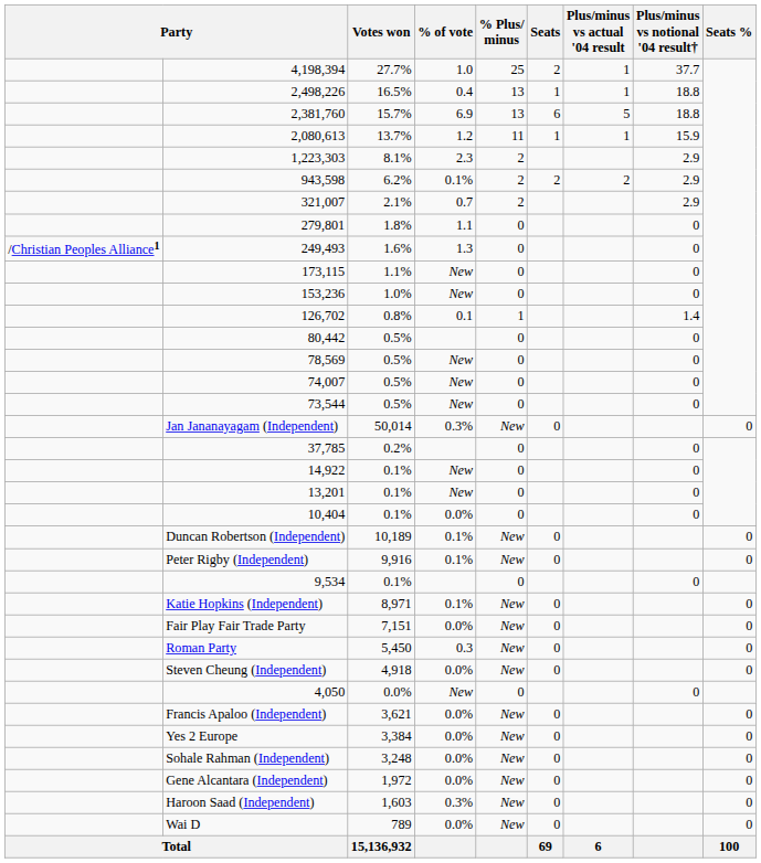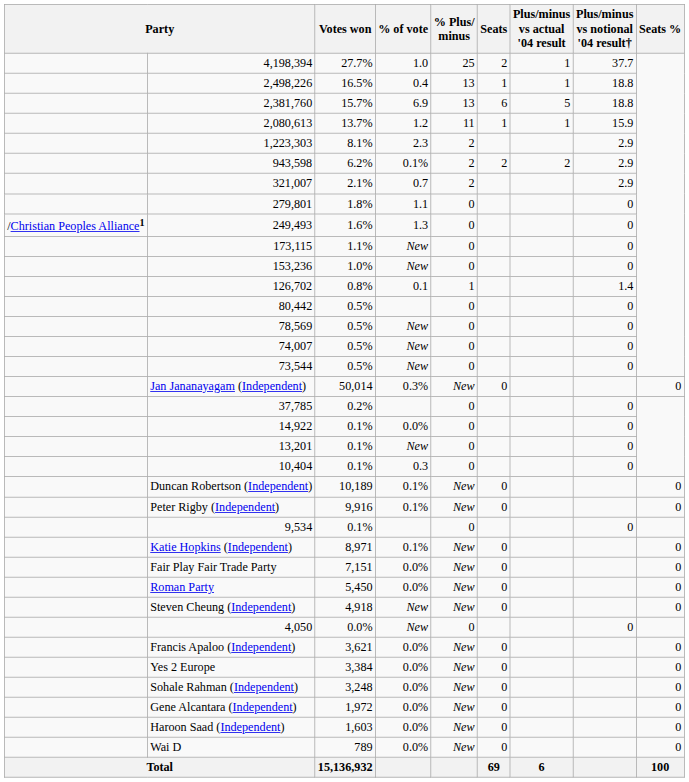 <table class="wikitable sortable" style="font-size:95%">
 <tr>
 <th colspan="2">Party</th>
 <th>Votes won</th>
 <th>% of vote</th>
 <th>% Plus/<br>minus</th>
 <th>Seats</th>
 <th>Plus/minus <br> vs actual <br> '04 result</th>
 <th>Plus/minus <br> vs notional <br> '04 result†</th>
 <th>Seats %</th>
 </tr>
 <tr style="text-align:right;">
 <td></td>
 <td>4,198,394</td>
 <td>27.7%</td>
 <td> 1.0</td>
 <td>25</td>
 <td> 2</td>
 <td> 1</td>
 <td>37.7</td>
 </tr>
 <tr style="text-align:right;">
 <td></td>
 <td>2,498,226</td>
 <td>16.5%</td>
 <td> 0.4</td>
 <td>13</td>
 <td> 1</td>
 <td> 1</td>
 <td>18.8</td>
 </tr>
 <tr style="text-align:right;">
 <td></td>
 <td>2,381,760</td>
 <td>15.7%</td>
 <td> 6.9</td>
 <td>13</td>
 <td> 6</td>
 <td> 5</td>
 <td>18.8</td>
 </tr>
 <tr style="text-align:right;">
 <td></td>
 <td>2,080,613</td>
 <td>13.7%</td>
 <td> 1.2</td>
 <td>11</td>
 <td> 1</td>
 <td> 1</td>
 <td>15.9</td>
 </tr>
 <tr style="text-align:right;">
 <td></td>
 <td>1,223,303</td>
 <td>8.1%</td>
 <td> 2.3</td>
 <td>2</td>
 <td></td>
 <td></td>
 <td>2.9</td>
 </tr>
 <tr style="text-align:right;">
 <td></td>
 <td>943,598</td>
 <td>6.2%</td>
 <td>0.1%</td>
 <td>2</td>
 <td> 2</td>
 <td> 2</td>
 <td>2.9</td>
 </tr>
 <tr style="text-align:right;">
 <td></td>
 <td>321,007</td>
 <td>2.1%</td>
 <td> 0.7</td>
 <td>2</td>
 <td></td>
 <td></td>
 <td>2.9</td>
 </tr>
 <tr style="text-align:right;">
 <td></td>
 <td>279,801</td>
 <td>1.8%</td>
 <td> 1.1</td>
 <td>0</td>
 <td></td>
 <td></td>
 <td>0</td>
 </tr>
 <tr style="text-align:right;">
 <td>/<a href='#'>Christian Peoples Alliance</a><sup><strong>1</strong></sup></td>
 <td>249,493</td>
 <td>1.6%</td>
 <td> 1.3</td>
 <td>0</td>
 <td></td>
 <td></td>
 <td>0</td>
 </tr>
 <tr style="text-align:right;">
 <td></td>
 <td>173,115</td>
 <td>1.1%</td>
 <td><em>New</em></td>
 <td>0</td>
 <td></td>
 <td></td>
 <td>0</td>
 </tr>
 <tr style="text-align:right;">
 <td></td>
 <td>153,236</td>
 <td>1.0%</td>
 <td><em>New</em></td>
 <td>0</td>
 <td></td>
 <td></td>
 <td>0</td>
 </tr>
 <tr style="text-align:right;">
 <td></td>
 <td>126,702</td>
 <td>0.8%</td>
 <td> 0.1</td>
 <td>1</td>
 <td></td>
 <td></td>
 <td>1.4</td>
 </tr>
 <tr style="text-align:right;">
 <td></td>
 <td>80,442</td>
 <td>0.5%</td>
 <td></td>
 <td>0</td>
 <td></td>
 <td></td>
 <td>0</td>
 </tr>
 <tr style="text-align:right;">
 <td></td>
 <td>78,569</td>
 <td>0.5%</td>
 <td><em>New</em></td>
 <td>0</td>
 <td></td>
 <td></td>
 <td>0</td>
 </tr>
 <tr style="text-align:right;">
 <td></td>
 <td>74,007</td>
 <td>0.5%</td>
 <td><em>New</em></td>
 <td>0</td>
 <td></td>
 <td></td>
 <td>0</td>
 </tr>
 <tr style="text-align:right;">
 <td></td>
 <td>73,544</td>
 <td>0.5%</td>
 <td><em>New</em></td>
 <td>0</td>
 <td></td>
 <td></td>
 <td>0</td>
 </tr>
 <tr style="text-align:right;">
 <td></td>
 <td align=left><a href='#'>Jan Jananayagam</a> (<a href='#'>Independent</a>)</td>
 <td>50,014</td>
 <td>0.3%</td>
 <td><em>New</em></td>
 <td>0</td>
 <td></td>
 <td></td>
 <td>0</td>
 </tr>
 <tr style="text-align:right;">
 <td></td>
 <td>37,785</td>
 <td>0.2%</td>
 <td></td>
 <td>0</td>
 <td></td>
 <td></td>
 <td>0</td>
 </tr>
 <tr style="text-align:right;">
 <td></td>
 <td>14,922</td>
 <td>0.1%</td>
-<td><em>New</em></td>
+<td>0.0%</td>
 <td>0</td>
 <td></td>
 <td></td>
 <td>0</td>
 </tr>
 <tr style="text-align:right;">
 <td></td>
 <td>13,201</td>
 <td>0.1%</td>
 <td><em>New</em></td>
 <td>0</td>
 <td></td>
 <td></td>
 <td>0</td>
 </tr>
 <tr style="text-align:right;">
 <td></td>
 <td>10,404</td>
 <td>0.1%</td>
-<td>0.0%</td>
+<td> 0.3</td>
 <td>0</td>
 <td></td>
 <td></td>
 <td>0</td>
 </tr>
 <tr style="text-align:right;">
 <td></td>
 <td align=left>Duncan Robertson (<a href='#'>Independent</a>)</td>
 <td>10,189</td>
 <td>0.1%</td>
 <td><em>New</em></td>
 <td>0</td>
 <td></td>
 <td></td>
 <td>0</td>
 </tr>
 <tr style="text-align:right;">
 <td></td>
 <td align=left>Peter Rigby (<a href='#'>Independent</a>)</td>
 <td>9,916</td>
 <td>0.1%</td>
 <td><em>New</em></td>
 <td>0</td>
 <td></td>
 <td></td>
 <td>0</td>
 </tr>
 <tr style="text-align:right;">
 <td></td>
 <td>9,534</td>
 <td>0.1%</td>
 <td></td>
 <td>0</td>
 <td></td>
 <td></td>
 <td>0</td>
 </tr>
 <tr style="text-align:right;">
 <td></td>
 <td align=left><a href='#'>Katie Hopkins</a> (<a href='#'>Independent</a>)</td>
 <td>8,971</td>
 <td>0.1%</td>
 <td><em>New</em></td>
 <td>0</td>
 <td></td>
 <td></td>
 <td>0</td>
 </tr>
 <tr style="text-align:right;">
 <td></td>
 <td align=left>Fair Play Fair Trade Party</td>
 <td>7,151</td>
 <td>0.0%</td>
 <td><em>New</em></td>
 <td>0</td>
 <td></td>
 <td></td>
 <td>0</td>
 </tr>
 <tr style="text-align:right;">
 <td></td>
 <td align=left><a href='#'>Roman Party</a></td>
 <td>5,450</td>
-<td> 0.3</td>
+<td>0.0%</td>
 <td><em>New</em></td>
 <td>0</td>
 <td></td>
 <td></td>
 <td>0</td>
 </tr>
 <tr style="text-align:right;">
 <td></td>
 <td align=left>Steven Cheung (<a href='#'>Independent</a>)</td>
 <td>4,918</td>
-<td>0.0%</td>
+<td><em>New</em></td>
 <td><em>New</em></td>
 <td>0</td>
 <td></td>
 <td></td>
 <td>0</td>
 </tr>
 <tr style="text-align:right;">
 <td></td>
 <td>4,050</td>
 <td>0.0%</td>
 <td><em>New</em></td>
 <td>0</td>
 <td></td>
 <td></td>
 <td>0</td>
 </tr>
 <tr style="text-align:right;">
 <td></td>
 <td align=left>Francis Apaloo (<a href='#'>Independent</a>)</td>
 <td>3,621</td>
 <td>0.0%</td>
 <td><em>New</em></td>
 <td>0</td>
 <td></td>
 <td></td>
 <td>0</td>
 </tr>
 <tr style="text-align:right;">
 <td></td>
 <td align=left>Yes 2 Europe</td>
 <td>3,384</td>
 <td>0.0%</td>
 <td><em>New</em></td>
 <td>0</td>
 <td></td>
 <td></td>
 <td>0</td>
 </tr>
 <tr style="text-align:right;">
 <td></td>
 <td align=left>Sohale Rahman (<a href='#'>Independent</a>)</td>
 <td>3,248</td>
 <td>0.0%</td>
 <td><em>New</em></td>
 <td>0</td>
 <td></td>
 <td></td>
 <td>0</td>
 </tr>
 <tr style="text-align:right;">
 <td></td>
 <td align=left>Gene Alcantara (<a href='#'>Independent</a>)</td>
 <td>1,972</td>
 <td>0.0%</td>
 <td><em>New</em></td>
 <td>0</td>
 <td></td>
 <td></td>
 <td>0</td>
 </tr>
 <tr style="text-align:right;">
 <td></td>
 <td align=left>Haroon Saad (<a href='#'>Independent</a>)</td>
 <td>1,603</td>
-<td>0.3%</td>
+<td>0.0%</td>
 <td><em>New</em></td>
 <td>0</td>
 <td></td>
 <td></td>
 <td>0</td>
 </tr>
 <tr style="text-align:right;">
 <td></td>
 <td align=left>Wai D</td>
 <td>789</td>
 <td>0.0%</td>
 <td><em>New</em></td>
 <td>0</td>
 <td></td>
 <td></td>
 <td>0</td>
 </tr>
 <tr>
 <th colspan="2"><strong>Total</strong></th>
 <th align=right><strong>15,136,932</strong></th>
 <th></th>
 <th></th>
 <th><strong>69</strong></th>
 <th> <strong>6</strong></th>
 <th></th>
 <th><strong>100</strong></th>
 </tr>
 </table>
